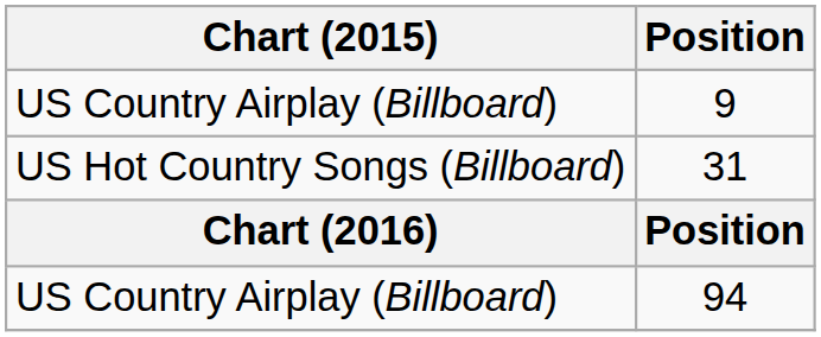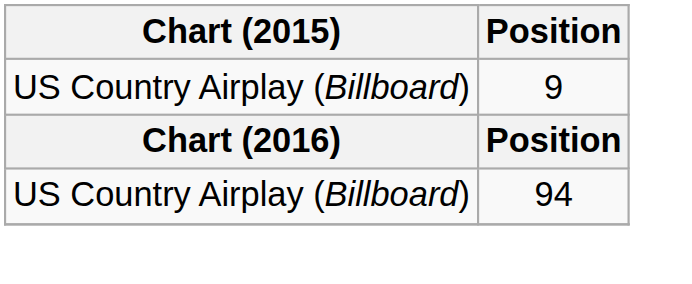 <table class="wikitable sortable">
 <tr>
 <th scope="col">Chart (2015)</th>
 <th scope="col">Position</th>
 </tr>
 <tr>
 <td>US Country Airplay (<em>Billboard</em>)</td>
 <td align="center">9</td>
-</tr>
-<tr>
-<td>US Hot Country Songs (<em>Billboard</em>)</td>
-<td align="center">31</td>
 </tr>
 <tr>
 <th scope="col">Chart (2016)</th>
 <th scope="col">Position</th>
 </tr>
 <tr>
 <td>US Country Airplay (<em>Billboard</em>)</td>
 <td align="center">94</td>
 </tr>
 <tr>
 </tr>
 </table>
